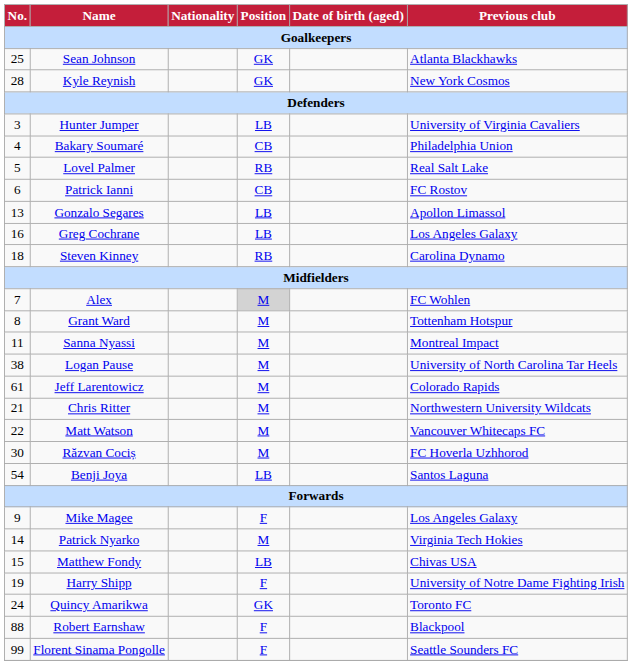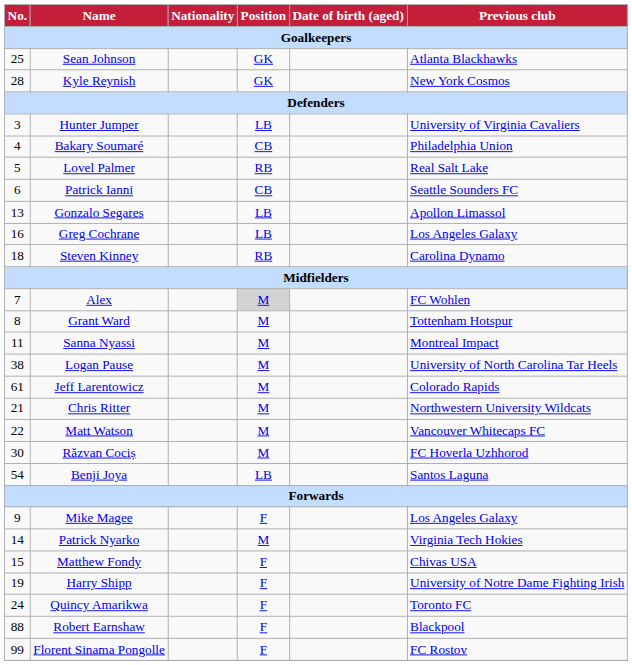 <table class="wikitable" style="text-align:center; font-size:90%;">
 <tr>
 <th style="background:#C41E3A; color:white; text-align:center;">No.</th>
 <th style="background:#C41E3A; color:white; text-align:center;">Name</th>
 <th style="background:#C41E3A; color:white; text-align:center;">Nationality</th>
 <th style="background:#C41E3A; color:white; text-align:center;">Position</th>
 <th style="background:#C41E3A; color:white; text-align:center;">Date of birth (aged)</th>
 <th style="background:#C41E3A; color:white; text-align:center;">Previous club</th>
 </tr>
 <tr>
 <th colspan=6 style="background:#c2ddff; color:black; text-align:center;">Goalkeepers</th>
 </tr>
 <tr>
 <td>25</td>
 <td><a href='#'>Sean Johnson</a></td>
 <td></td>
 <td><a href='#'>GK</a></td>
 <td></td>
 <td align=left> <a href='#'>Atlanta Blackhawks</a></td>
 </tr>
 <tr>
 <td>28</td>
 <td><a href='#'>Kyle Reynish</a></td>
 <td></td>
 <td><a href='#'>GK</a></td>
 <td></td>
 <td align=left> <a href='#'>New York Cosmos</a></td>
 </tr>
 <tr>
 <th colspan=6 style="background:#c2ddff; color:black; text-align:center;">Defenders</th>
 </tr>
 <tr>
 <td>3</td>
 <td><a href='#'>Hunter Jumper</a></td>
 <td></td>
 <td><a href='#'>LB</a></td>
 <td></td>
 <td align=left> <a href='#'>University of Virginia Cavaliers</a></td>
 </tr>
 <tr>
 <td>4</td>
 <td><a href='#'>Bakary Soumaré</a></td>
 <td></td>
 <td><a href='#'>CB</a></td>
 <td></td>
 <td align=left> <a href='#'>Philadelphia Union</a></td>
 </tr>
 <tr>
 <td>5</td>
 <td><a href='#'>Lovel Palmer</a></td>
 <td></td>
 <td><a href='#'>RB</a></td>
 <td></td>
 <td align=left> <a href='#'>Real Salt Lake</a></td>
 </tr>
 <tr>
 <td>6</td>
 <td><a href='#'>Patrick Ianni</a></td>
 <td></td>
 <td><a href='#'>CB</a></td>
 <td></td>
-<td align=left> <a href='#'>FC Rostov</a></td>
+<td align=left> <a href='#'>Seattle Sounders FC</a></td>
 </tr>
 <tr>
 <td>13</td>
 <td><a href='#'>Gonzalo Segares</a></td>
 <td></td>
 <td><a href='#'>LB</a></td>
 <td></td>
 <td align=left> <a href='#'>Apollon Limassol</a></td>
 </tr>
 <tr>
 <td>16</td>
 <td><a href='#'>Greg Cochrane</a></td>
 <td></td>
 <td><a href='#'>LB</a></td>
 <td></td>
 <td align=left> <a href='#'>Los Angeles Galaxy</a></td>
 </tr>
 <tr>
 <td>18</td>
 <td><a href='#'>Steven Kinney</a></td>
 <td></td>
 <td><a href='#'>RB</a></td>
 <td></td>
 <td align=left> <a href='#'>Carolina Dynamo</a></td>
 </tr>
 <tr>
 <th colspan=6 style="background:#c2ddff; color:black; text-align:center;">Midfielders</th>
 </tr>
 <tr>
 <td>7</td>
 <td><a href='#'>Alex</a></td>
 <td></td>
 <td style="background: lightgrey;"><a href='#'>M</a></td>
 <td></td>
 <td align=left> <a href='#'>FC Wohlen</a></td>
 </tr>
 <tr>
 <td>8</td>
 <td><a href='#'>Grant Ward</a></td>
 <td></td>
 <td><a href='#'>M</a></td>
 <td></td>
 <td align=left> <a href='#'>Tottenham Hotspur</a></td>
 </tr>
 <tr>
 <td>11</td>
 <td><a href='#'>Sanna Nyassi</a></td>
 <td></td>
 <td><a href='#'>M</a></td>
 <td></td>
 <td align=left> <a href='#'>Montreal Impact</a></td>
 </tr>
 <tr>
 <td>38</td>
 <td><a href='#'>Logan Pause</a></td>
 <td></td>
 <td><a href='#'>M</a></td>
 <td></td>
 <td align=left> <a href='#'>University of North Carolina Tar Heels</a></td>
 </tr>
 <tr>
 <td>61</td>
 <td><a href='#'>Jeff Larentowicz</a></td>
 <td></td>
 <td><a href='#'>M</a></td>
 <td></td>
 <td align=left> <a href='#'>Colorado Rapids</a></td>
 </tr>
 <tr>
 <td>21</td>
 <td><a href='#'>Chris Ritter</a></td>
 <td></td>
 <td><a href='#'>M</a></td>
 <td></td>
 <td align=left> <a href='#'>Northwestern University Wildcats</a></td>
 </tr>
 <tr>
 <td>22</td>
 <td><a href='#'>Matt Watson</a></td>
 <td></td>
 <td><a href='#'>M</a></td>
 <td></td>
 <td align=left> <a href='#'>Vancouver Whitecaps FC</a></td>
 </tr>
 <tr>
 <td>30</td>
 <td><a href='#'>Răzvan Cociș</a></td>
 <td></td>
 <td><a href='#'>M</a></td>
 <td></td>
 <td align=left> <a href='#'>FC Hoverla Uzhhorod</a></td>
 </tr>
 <tr>
 <td>54</td>
 <td><a href='#'>Benji Joya</a></td>
 <td></td>
 <td><a href='#'>LB</a></td>
 <td></td>
 <td align=left> <a href='#'>Santos Laguna</a></td>
 </tr>
 <tr>
 <th colspan=6 style="background:#c2ddff; color:black; text-align:center;">Forwards</th>
 </tr>
 <tr>
 <td>9</td>
 <td><a href='#'>Mike Magee</a></td>
 <td></td>
 <td><a href='#'>F</a></td>
 <td></td>
 <td align=left> <a href='#'>Los Angeles Galaxy</a></td>
 </tr>
 <tr>
 <td>14</td>
 <td><a href='#'>Patrick Nyarko</a></td>
 <td></td>
 <td><a href='#'>M</a></td>
 <td></td>
 <td align=left> <a href='#'>Virginia Tech Hokies</a></td>
 </tr>
 <tr>
 <td>15</td>
 <td><a href='#'>Matthew Fondy</a></td>
 <td></td>
-<td><a href='#'>LB</a></td>
+<td><a href='#'>F</a></td>
 <td></td>
 <td align=left> <a href='#'>Chivas USA</a></td>
 </tr>
 <tr>
 <td>19</td>
 <td><a href='#'>Harry Shipp</a></td>
 <td></td>
 <td><a href='#'>F</a></td>
 <td></td>
 <td align=left> <a href='#'>University of Notre Dame Fighting Irish</a></td>
 </tr>
 <tr>
 <td>24</td>
 <td><a href='#'>Quincy Amarikwa</a></td>
 <td></td>
-<td><a href='#'>GK</a></td>
+<td><a href='#'>F</a></td>
 <td></td>
 <td align=left> <a href='#'>Toronto FC</a></td>
 </tr>
 <tr>
 <td>88</td>
 <td><a href='#'>Robert Earnshaw</a></td>
 <td></td>
 <td><a href='#'>F</a></td>
 <td></td>
 <td align=left> <a href='#'>Blackpool</a></td>
 </tr>
 <tr>
 <td>99</td>
 <td><a href='#'>Florent Sinama Pongolle</a></td>
 <td></td>
 <td><a href='#'>F</a></td>
 <td></td>
-<td align=left> <a href='#'>Seattle Sounders FC</a></td>
+<td align=left> <a href='#'>FC Rostov</a></td>
 </tr>
 <tr>
 </tr>
 </table>
